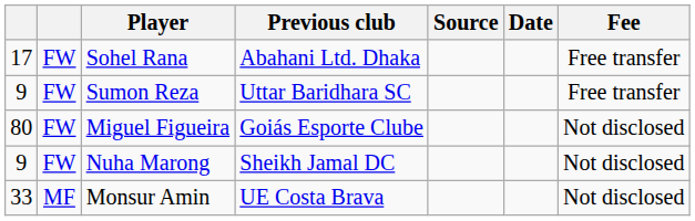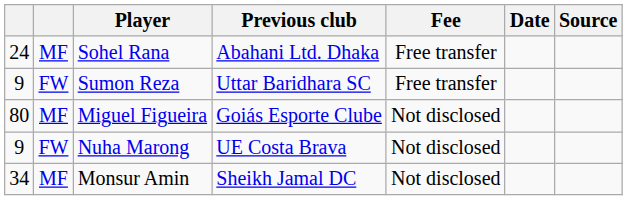 <table class="wikitable plainrowheaders sortable" style="text-align:center">
 <tr>
 <th></th>
 <th></th>
 <th>Player</th>
 <th>Previous club</th>
+<th>Fee</th>
+<th>Date</th>
 <th>Source</th>
-<th>Date</th>
-<th>Fee</th>
 </tr>
 <tr>
-<td align=center>17</td>
-<td align=center><a href='#'>FW</a></td>
+<td align=center>24</td>
+<td align=center><a href='#'>MF</a></td>
 <td align="left"> <a href='#'>Sohel Rana</a></td>
 <td align="left"> <a href='#'>Abahani Ltd. Dhaka</a></td>
+<td>Free transfer</td>
 <td></td>
 <td></td>
-<td>Free transfer</td>
 </tr>
 <tr>
 <td align=center>9</td>
 <td align=center><a href='#'>FW</a></td>
 <td align="left"> <a href='#'>Sumon Reza</a></td>
 <td align="left"> <a href='#'>Uttar Baridhara SC</a></td>
+<td>Free transfer</td>
 <td></td>
 <td></td>
-<td>Free transfer</td>
 </tr>
 <tr>
 <td align=center>80</td>
-<td align=center><a href='#'>FW</a></td>
+<td align=center><a href='#'>MF</a></td>
 <td align="left"> <a href='#'>Miguel Figueira</a></td>
 <td align="left"> <a href='#'>Goiás Esporte Clube</a></td>
+<td>Not disclosed</td>
 <td></td>
 <td></td>
-<td>Not disclosed</td>
 </tr>
 <tr>
 <td align=center>9</td>
 <td align=center><a href='#'>FW</a></td>
 <td align="left"> <a href='#'>Nuha Marong</a></td>
-<td align="left"> <a href='#'>Sheikh Jamal DC</a></td>
+<td align="left"> <a href='#'>UE Costa Brava</a></td>
+<td>Not disclosed</td>
 <td></td>
 <td></td>
-<td>Not disclosed</td>
 </tr>
 <tr>
-<td align=center>33</td>
+<td align=center>34</td>
 <td align=center><a href='#'>MF</a></td>
 <td align="left"> Monsur Amin</td>
-<td align="left"> <a href='#'>UE Costa Brava</a></td>
+<td align="left"> <a href='#'>Sheikh Jamal DC</a></td>
+<td>Not disclosed</td>
 <td></td>
 <td></td>
-<td>Not disclosed</td>
 </tr>
 </table>
